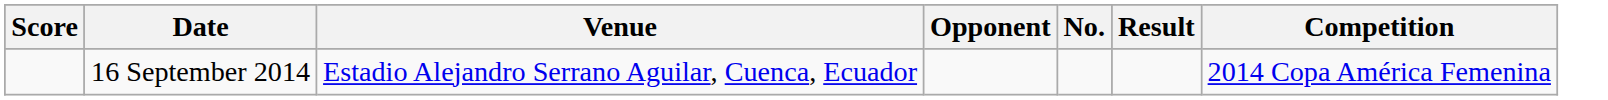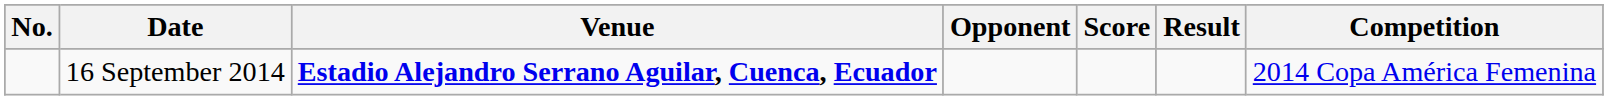 <table class="wikitable">
 <tr>
-<th>Score</th>
+<th>No.</th>
 <th>Date</th>
 <th>Venue</th>
 <th>Opponent</th>
-<th>No.</th>
+<th>Score</th>
 <th>Result</th>
 <th>Competition</th>
 </tr>
 <tr>
 <td></td>
 <td>16 September 2014</td>
-<td><a href='#'>Estadio Alejandro Serrano Aguilar</a>, <a href='#'>Cuenca</a>, <a href='#'>Ecuador</a></td>
+<td><strong><a href='#'>Estadio Alejandro Serrano Aguilar</a>, <a href='#'>Cuenca</a>, <a href='#'>Ecuador</a></strong></td>
 <td></td>
 <td></td>
 <td></td>
 <td><a href='#'>2014 Copa América Femenina</a></td>
 </tr>
 </table>
